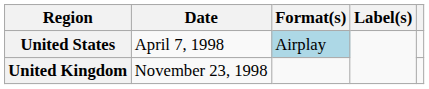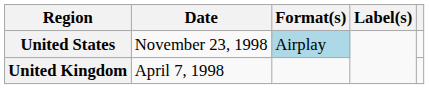 <table class="wikitable plainrowheaders">
 <tr>
 <th scope="col">Region</th>
 <th scope="col">Date</th>
 <th scope="col">Format(s)</th>
 <th scope="col">Label(s)</th>
 <th scope="col"></th>
 </tr>
 <tr>
 <th scope="row">United States</th>
-<td>April 7, 1998</td>
+<td>November 23, 1998</td>
 <td style="background: lightblue;">Airplay</td>
 <td rowspan="2"></td>
 <td></td>
 </tr>
 <tr>
 <th scope="row">United Kingdom</th>
-<td>November 23, 1998</td>
+<td>April 7, 1998</td>
 <td></td>
 <td></td>
 </tr>
 </table>
